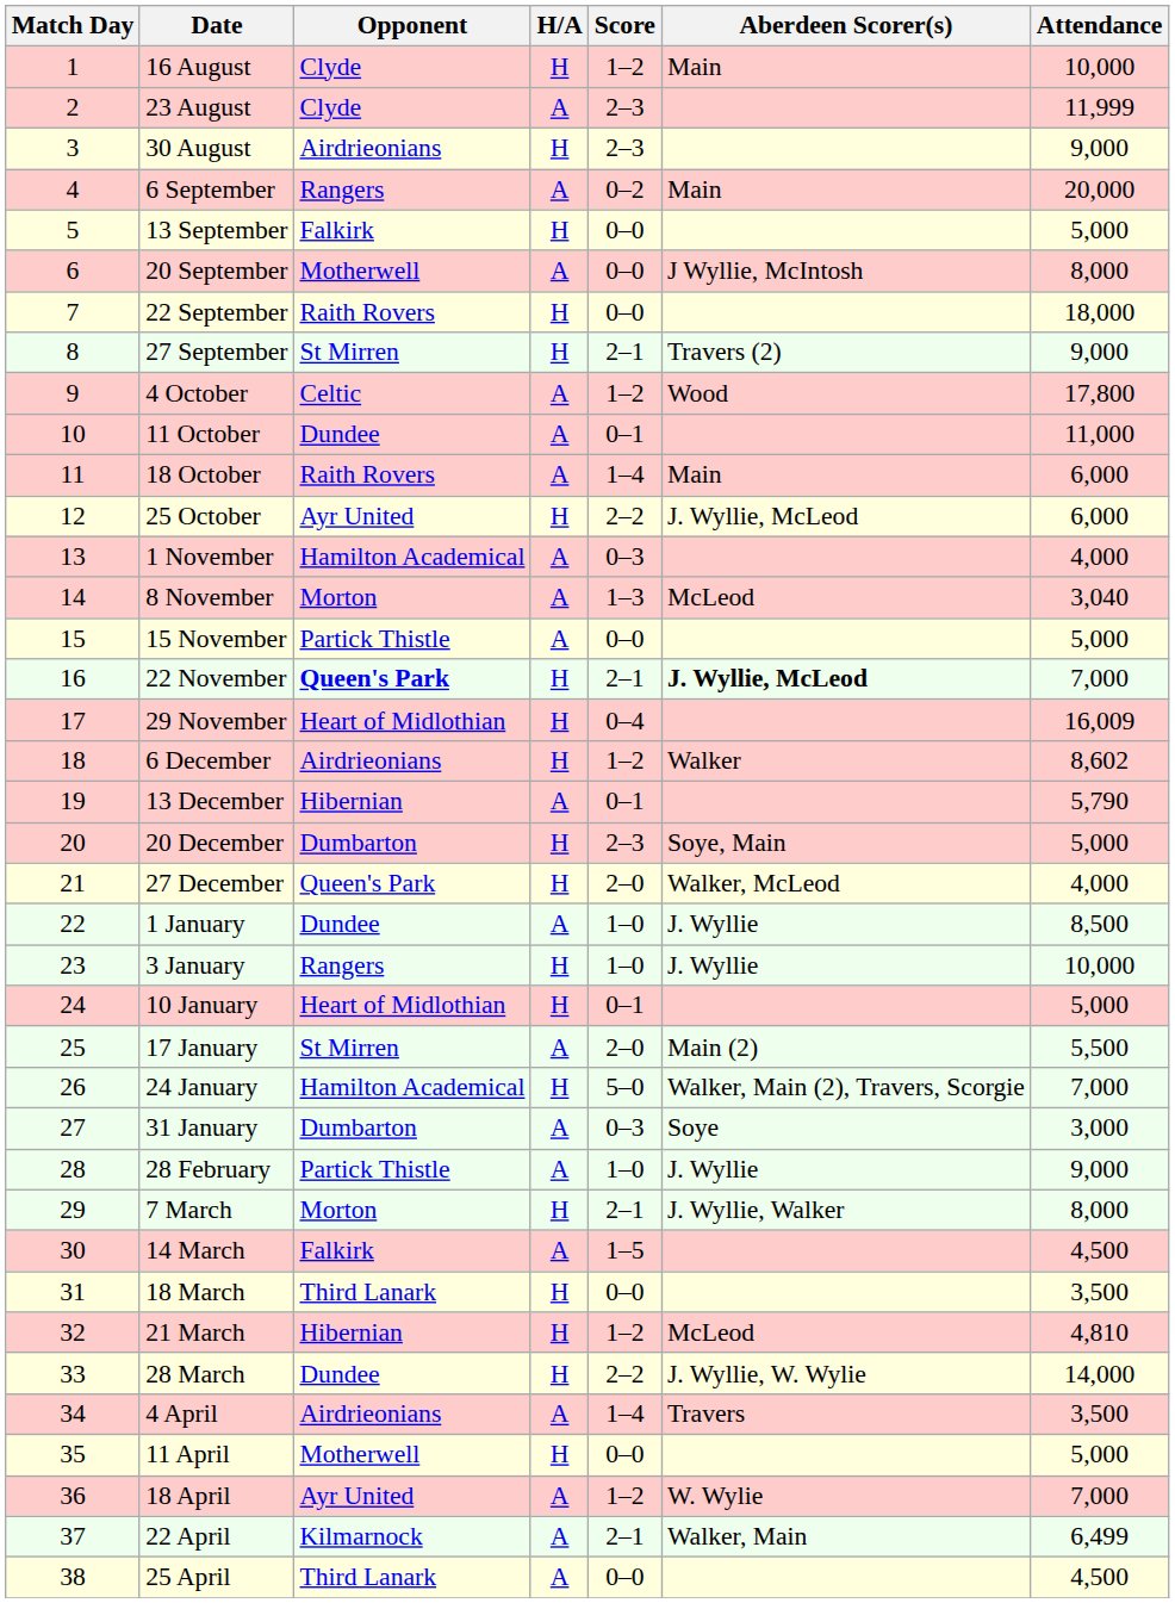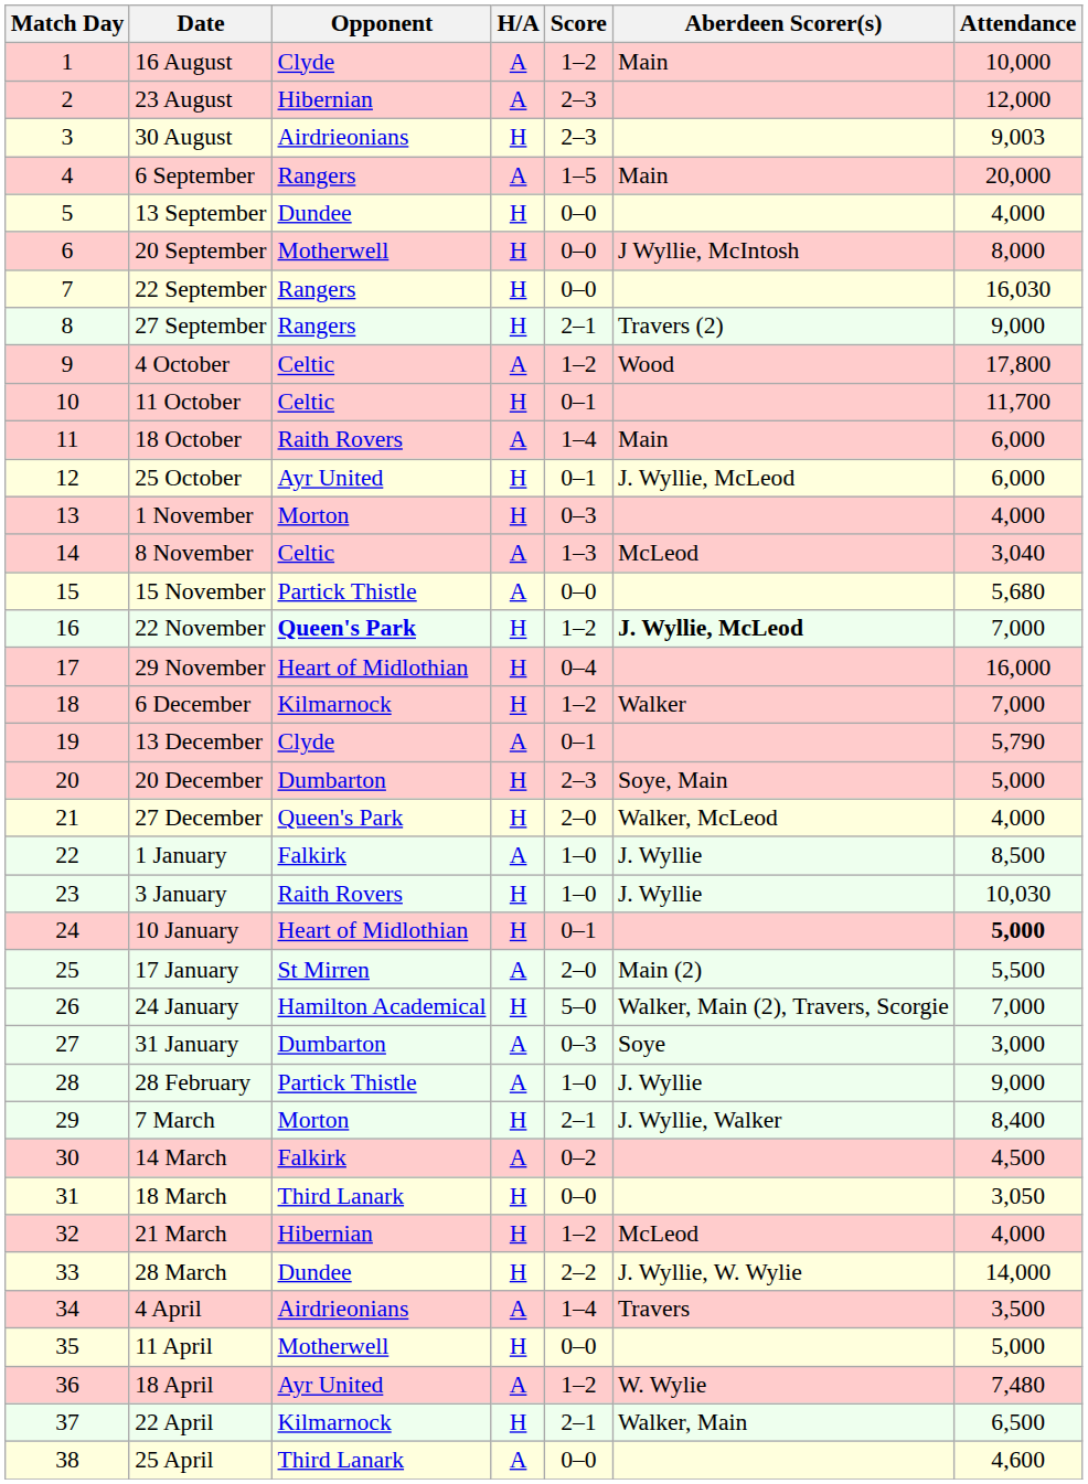 <table class="wikitable" style="text-align:center">
 <tr>
 <th>Match Day</th>
 <th>Date</th>
 <th>Opponent</th>
 <th>H/A</th>
 <th>Score</th>
 <th>Aberdeen Scorer(s)</th>
 <th>Attendance</th>
 </tr>
 <tr bgcolor=#FFCCCC>
 <td>1</td>
 <td align=left>16 August</td>
 <td align=left><a href='#'>Clyde</a></td>
-<td><a href='#'>H</a></td>
+<td><a href='#'>A</a></td>
 <td>1–2</td>
 <td align=left>Main</td>
 <td>10,000</td>
 </tr>
 <tr bgcolor=#FFCCCC>
 <td>2</td>
 <td align=left>23 August</td>
-<td align=left><a href='#'>Clyde</a></td>
+<td align=left><a href='#'>Hibernian</a></td>
 <td><a href='#'>A</a></td>
 <td>2–3</td>
 <td align=left></td>
-<td>11,999</td>
+<td>12,000</td>
 </tr>
 <tr bgcolor=#FFFFDD>
 <td>3</td>
 <td align=left>30 August</td>
 <td align=left><a href='#'>Airdrieonians</a></td>
 <td><a href='#'>H</a></td>
 <td>2–3</td>
 <td align=left></td>
-<td>9,000</td>
+<td>9,003</td>
 </tr>
 <tr bgcolor=#FFCCCC>
 <td>4</td>
 <td align=left>6 September</td>
 <td align=left><a href='#'>Rangers</a></td>
 <td><a href='#'>A</a></td>
-<td>0–2</td>
+<td>1–5</td>
 <td align=left>Main</td>
 <td>20,000</td>
 </tr>
 <tr bgcolor=#FFFFDD>
 <td>5</td>
 <td align=left>13 September</td>
-<td align=left><a href='#'>Falkirk</a></td>
+<td align=left><a href='#'>Dundee</a></td>
 <td><a href='#'>H</a></td>
 <td>0–0</td>
 <td align=left></td>
-<td>5,000</td>
+<td>4,000</td>
 </tr>
 <tr bgcolor=#FFCCCC>
 <td>6</td>
 <td align=left>20 September</td>
 <td align=left><a href='#'>Motherwell</a></td>
-<td><a href='#'>A</a></td>
+<td><a href='#'>H</a></td>
 <td>0–0</td>
 <td align=left>J Wyllie, McIntosh</td>
 <td>8,000</td>
 </tr>
 <tr bgcolor=#FFFFDD>
 <td>7</td>
 <td align=left>22 September</td>
-<td align=left><a href='#'>Raith Rovers</a></td>
+<td align=left><a href='#'>Rangers</a></td>
 <td><a href='#'>H</a></td>
 <td>0–0</td>
 <td align=left></td>
-<td>18,000</td>
+<td>16,030</td>
 </tr>
 <tr bgcolor=#EEFFEE>
 <td>8</td>
 <td align=left>27 September</td>
-<td align=left><a href='#'>St Mirren</a></td>
+<td align=left><a href='#'>Rangers</a></td>
 <td><a href='#'>H</a></td>
 <td>2–1</td>
 <td align=left>Travers (2)</td>
 <td>9,000</td>
 </tr>
 <tr bgcolor=#FFCCCC>
 <td>9</td>
 <td align=left>4 October</td>
 <td align=left><a href='#'>Celtic</a></td>
 <td><a href='#'>A</a></td>
 <td>1–2</td>
 <td align=left>Wood</td>
 <td>17,800</td>
 </tr>
 <tr bgcolor=#FFCCCC>
 <td>10</td>
 <td align=left>11 October</td>
-<td align=left><a href='#'>Dundee</a></td>
-<td><a href='#'>A</a></td>
+<td align=left><a href='#'>Celtic</a></td>
+<td><a href='#'>H</a></td>
 <td>0–1</td>
 <td align=left></td>
-<td>11,000</td>
+<td>11,700</td>
 </tr>
 <tr bgcolor=#FFCCCC>
 <td>11</td>
 <td align=left>18 October</td>
 <td align=left><a href='#'>Raith Rovers</a></td>
 <td><a href='#'>A</a></td>
 <td>1–4</td>
 <td align=left>Main</td>
 <td>6,000</td>
 </tr>
 <tr bgcolor=#FFFFDD>
 <td>12</td>
 <td align=left>25 October</td>
 <td align=left><a href='#'>Ayr United</a></td>
 <td><a href='#'>H</a></td>
-<td>2–2</td>
+<td>0–1</td>
 <td align=left>J. Wyllie, McLeod</td>
 <td>6,000</td>
 </tr>
 <tr bgcolor=#FFCCCC>
 <td>13</td>
 <td align=left>1 November</td>
-<td align=left><a href='#'>Hamilton Academical</a></td>
-<td><a href='#'>A</a></td>
+<td align=left><a href='#'>Morton</a></td>
+<td><a href='#'>H</a></td>
 <td>0–3</td>
 <td align=left></td>
 <td>4,000</td>
 </tr>
 <tr bgcolor=#FFCCCC>
 <td>14</td>
 <td align=left>8 November</td>
-<td align=left><a href='#'>Morton</a></td>
+<td align=left><a href='#'>Celtic</a></td>
 <td><a href='#'>A</a></td>
 <td>1–3</td>
 <td align=left>McLeod</td>
 <td>3,040</td>
 </tr>
 <tr bgcolor=#FFFFDD>
 <td>15</td>
 <td align=left>15 November</td>
 <td align=left><a href='#'>Partick Thistle</a></td>
 <td><a href='#'>A</a></td>
 <td>0–0</td>
 <td align=left></td>
-<td>5,000</td>
+<td>5,680</td>
 </tr>
 <tr bgcolor=#EEFFEE>
 <td>16</td>
 <td align=left>22 November</td>
 <td align=left><strong><a href='#'>Queen's Park</a></strong></td>
 <td><a href='#'>H</a></td>
-<td>2–1</td>
+<td>1–2</td>
 <td align=left><strong>J. Wyllie, McLeod</strong></td>
 <td>7,000</td>
 </tr>
 <tr bgcolor=#FFCCCC>
 <td>17</td>
 <td align=left>29 November</td>
 <td align=left><a href='#'>Heart of Midlothian</a></td>
 <td><a href='#'>H</a></td>
 <td>0–4</td>
 <td align=left></td>
-<td>16,009</td>
+<td>16,000</td>
 </tr>
 <tr bgcolor=#FFCCCC>
 <td>18</td>
 <td align=left>6 December</td>
-<td align=left><a href='#'>Airdrieonians</a></td>
+<td align=left><a href='#'>Kilmarnock</a></td>
 <td><a href='#'>H</a></td>
 <td>1–2</td>
 <td align=left>Walker</td>
-<td>8,602</td>
+<td>7,000</td>
 </tr>
 <tr bgcolor=#FFCCCC>
 <td>19</td>
 <td align=left>13 December</td>
-<td align=left><a href='#'>Hibernian</a></td>
+<td align=left><a href='#'>Clyde</a></td>
 <td><a href='#'>A</a></td>
 <td>0–1</td>
 <td align=left></td>
 <td>5,790</td>
 </tr>
 <tr bgcolor=#FFCCCC>
 <td>20</td>
 <td align=left>20 December</td>
 <td align=left><a href='#'>Dumbarton</a></td>
 <td><a href='#'>H</a></td>
 <td>2–3</td>
 <td align=left>Soye, Main</td>
 <td>5,000</td>
 </tr>
 <tr bgcolor=#FFFFDD>
 <td>21</td>
 <td align=left>27 December</td>
 <td align=left><a href='#'>Queen's Park</a></td>
 <td><a href='#'>H</a></td>
 <td>2–0</td>
 <td align=left>Walker, McLeod</td>
 <td>4,000</td>
 </tr>
 <tr bgcolor=#EEFFEE>
 <td>22</td>
 <td align=left>1 January</td>
-<td align=left><a href='#'>Dundee</a></td>
+<td align=left><a href='#'>Falkirk</a></td>
 <td><a href='#'>A</a></td>
 <td>1–0</td>
 <td align=left>J. Wyllie</td>
 <td>8,500</td>
 </tr>
 <tr bgcolor=#EEFFEE>
 <td>23</td>
 <td align=left>3 January</td>
-<td align=left><a href='#'>Rangers</a></td>
+<td align=left><a href='#'>Raith Rovers</a></td>
 <td><a href='#'>H</a></td>
 <td>1–0</td>
 <td align=left>J. Wyllie</td>
-<td>10,000</td>
+<td>10,030</td>
 </tr>
 <tr bgcolor=#FFCCCC>
 <td>24</td>
 <td align=left>10 January</td>
 <td align=left><a href='#'>Heart of Midlothian</a></td>
 <td><a href='#'>H</a></td>
 <td>0–1</td>
 <td align=left></td>
-<td>5,000</td>
+<td><strong>5,000</strong></td>
 </tr>
 <tr bgcolor=#EEFFEE>
 <td>25</td>
 <td align=left>17 January</td>
 <td align=left><a href='#'>St Mirren</a></td>
 <td><a href='#'>A</a></td>
 <td>2–0</td>
 <td align=left>Main (2)</td>
 <td>5,500</td>
 </tr>
 <tr bgcolor=#EEFFEE>
 <td>26</td>
 <td align=left>24 January</td>
 <td align=left><a href='#'>Hamilton Academical</a></td>
 <td><a href='#'>H</a></td>
 <td>5–0</td>
 <td align=left>Walker, Main (2), Travers, Scorgie</td>
 <td>7,000</td>
 </tr>
 <tr bgcolor=#EEFFEE>
 <td>27</td>
 <td align=left>31 January</td>
 <td align=left><a href='#'>Dumbarton</a></td>
 <td><a href='#'>A</a></td>
 <td>0–3</td>
 <td align=left>Soye</td>
 <td>3,000</td>
 </tr>
 <tr bgcolor=#EEFFEE>
 <td>28</td>
 <td align=left>28 February</td>
 <td align=left><a href='#'>Partick Thistle</a></td>
 <td><a href='#'>A</a></td>
 <td>1–0</td>
 <td align=left>J. Wyllie</td>
 <td>9,000</td>
 </tr>
 <tr bgcolor=#EEFFEE>
 <td>29</td>
 <td align=left>7 March</td>
 <td align=left><a href='#'>Morton</a></td>
 <td><a href='#'>H</a></td>
 <td>2–1</td>
 <td align=left>J. Wyllie, Walker</td>
-<td>8,000</td>
+<td>8,400</td>
 </tr>
 <tr bgcolor=#FFCCCC>
 <td>30</td>
 <td align=left>14 March</td>
 <td align=left><a href='#'>Falkirk</a></td>
 <td><a href='#'>A</a></td>
-<td>1–5</td>
+<td>0–2</td>
 <td align=left></td>
 <td>4,500</td>
 </tr>
 <tr bgcolor=#FFFFDD>
 <td>31</td>
 <td align=left>18 March</td>
 <td align=left><a href='#'>Third Lanark</a></td>
 <td><a href='#'>H</a></td>
 <td>0–0</td>
 <td align=left></td>
-<td>3,500</td>
+<td>3,050</td>
 </tr>
 <tr bgcolor=#FFCCCC>
 <td>32</td>
 <td align=left>21 March</td>
 <td align=left><a href='#'>Hibernian</a></td>
 <td><a href='#'>H</a></td>
 <td>1–2</td>
 <td align=left>McLeod</td>
-<td>4,810</td>
+<td>4,000</td>
 </tr>
 <tr bgcolor=#FFFFDD>
 <td>33</td>
 <td align=left>28 March</td>
 <td align=left><a href='#'>Dundee</a></td>
 <td><a href='#'>H</a></td>
 <td>2–2</td>
 <td align=left>J. Wyllie, W. Wylie</td>
 <td>14,000</td>
 </tr>
 <tr bgcolor=#FFCCCC>
 <td>34</td>
 <td align=left>4 April</td>
 <td align=left><a href='#'>Airdrieonians</a></td>
 <td><a href='#'>A</a></td>
 <td>1–4</td>
 <td align=left>Travers</td>
 <td>3,500</td>
 </tr>
 <tr bgcolor=#FFFFDD>
 <td>35</td>
 <td align=left>11 April</td>
 <td align=left><a href='#'>Motherwell</a></td>
 <td><a href='#'>H</a></td>
 <td>0–0</td>
 <td align=left></td>
 <td>5,000</td>
 </tr>
 <tr bgcolor=#FFCCCC>
 <td>36</td>
 <td align=left>18 April</td>
 <td align=left><a href='#'>Ayr United</a></td>
 <td><a href='#'>A</a></td>
 <td>1–2</td>
 <td align=left>W. Wylie</td>
-<td>7,000</td>
+<td>7,480</td>
 </tr>
 <tr bgcolor=#EEFFEE>
 <td>37</td>
 <td align=left>22 April</td>
 <td align=left><a href='#'>Kilmarnock</a></td>
-<td><a href='#'>A</a></td>
+<td><a href='#'>H</a></td>
 <td>2–1</td>
 <td align=left>Walker, Main</td>
-<td>6,499</td>
+<td>6,500</td>
 </tr>
 <tr bgcolor=#FFFFDD>
 <td>38</td>
 <td align=left>25 April</td>
 <td align=left><a href='#'>Third Lanark</a></td>
 <td><a href='#'>A</a></td>
 <td>0–0</td>
 <td align=left></td>
-<td>4,500</td>
+<td>4,600</td>
 </tr>
 <tr>
 </tr>
 </table>
